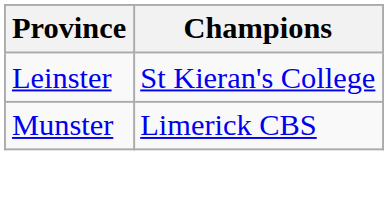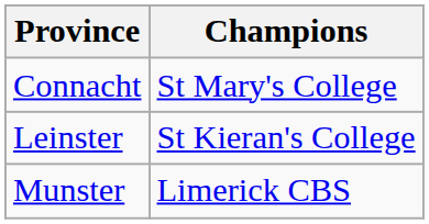 <table class="wikitable">
 <tr>
 <th>Province</th>
 <th>Champions</th>
+</tr>
+<tr>
+<td><a href='#'>Connacht</a></td>
+<td><a href='#'>St Mary's College</a></td>
 </tr>
 <tr>
 <td><a href='#'>Leinster</a></td>
 <td><a href='#'>St Kieran's College</a></td>
 </tr>
 <tr>
 <td><a href='#'>Munster</a></td>
 <td><a href='#'>Limerick CBS</a></td>
 </tr>
 </table>
